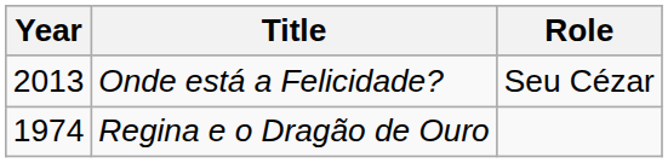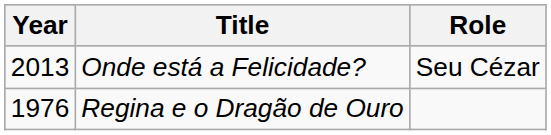 <table class="wikitable">
 <tr>
 <th>Year</th>
 <th>Title</th>
 <th>Role</th>
 </tr>
 <tr>
 <td>2013</td>
 <td><em>Onde está a Felicidade?</em></td>
 <td>Seu Cézar </td>
 </tr>
 <tr>
-<td>1974</td>
+<td>1976</td>
 <td><em>Regina e o Dragão de Ouro</em></td>
 <td></td>
 </tr>
 </table>
